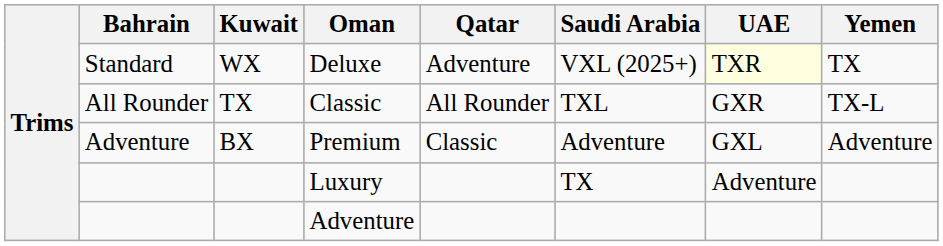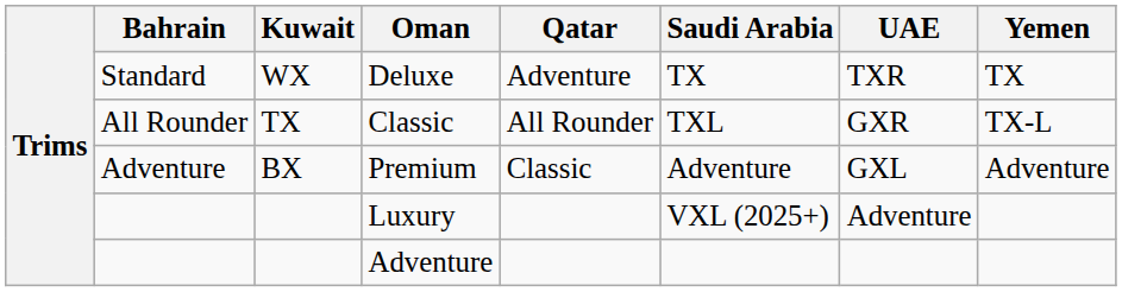 <table class="wikitable">
 <tr>
 <th rowspan="6">Trims</th>
 <th>Bahrain</th>
 <th>Kuwait</th>
 <th>Oman</th>
 <th>Qatar</th>
 <th>Saudi Arabia</th>
 <th>UAE</th>
 <th>Yemen</th>
 </tr>
 <tr>
 <td>Standard</td>
 <td>WX</td>
 <td>Deluxe</td>
 <td>Adventure</td>
-<td>VXL (2025+)</td>
-<td style="background: lightyellow;">TXR</td>
+<td>TX</td>
+<td>TXR</td>
 <td>TX</td>
 </tr>
 <tr>
 <td>All Rounder</td>
 <td>TX</td>
 <td>Classic</td>
 <td>All Rounder</td>
 <td>TXL</td>
 <td>GXR</td>
 <td>TX-L</td>
 </tr>
 <tr>
 <td>Adventure</td>
 <td>BX</td>
 <td>Premium</td>
 <td>Classic</td>
 <td>Adventure</td>
 <td>GXL</td>
 <td>Adventure</td>
 </tr>
 <tr>
 <td></td>
 <td></td>
 <td>Luxury</td>
 <td></td>
-<td>TX</td>
+<td>VXL (2025+)</td>
 <td>Adventure</td>
 <td></td>
 </tr>
 <tr>
 <td></td>
 <td></td>
 <td>Adventure</td>
 <td></td>
 <td></td>
 <td></td>
 <td></td>
 </tr>
 </table>
